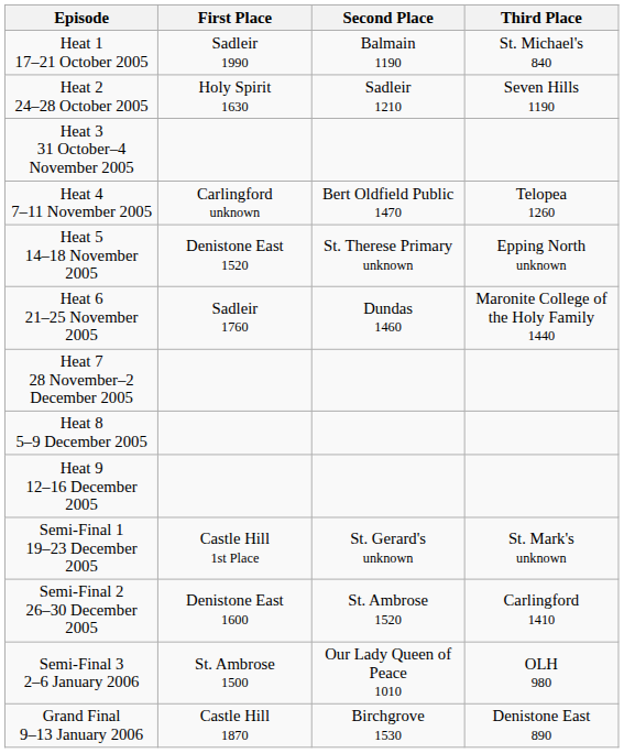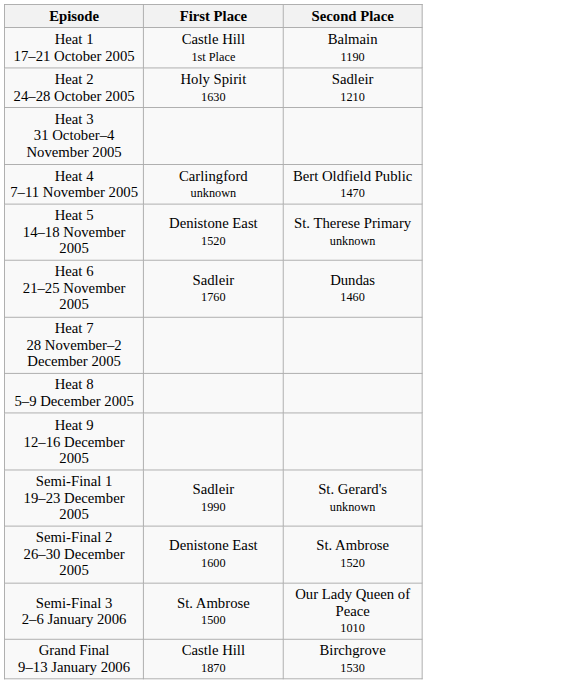 <table class="wikitable">
 <tr>
 <th width=144>Episode</th>
 <th width=144>First Place</th>
 <th width=144>Second Place</th>
-<th width=144>Third Place</th>
 </tr>
 <tr>
 <td align=center>Heat 1<br>17–21 October 2005</td>
-<td align=center>Sadleir<br><small>1990</small></td>
+<td align=center>Castle Hill<br><small>1st Place</small></td>
 <td align=center>Balmain<br><small>1190</small></td>
-<td align=center>St. Michael's<br><small>840</small></td>
 </tr>
 <tr>
 <td align=center>Heat 2<br>24–28 October 2005</td>
 <td align=center>Holy Spirit<br><small>1630</small></td>
 <td align=center>Sadleir <br><small>1210</small></td>
-<td align=center>Seven Hills<br><small>1190</small></td>
 </tr>
 <tr>
 <td align=center>Heat 3<br>31 October–4 November 2005</td>
-<td></td>
 <td></td>
 <td></td>
 </tr>
 <tr>
 <td align=center>Heat 4<br>7–11 November 2005</td>
 <td align=center>Carlingford<br><small>unknown</small></td>
 <td align=center>Bert Oldfield Public<br><small>1470</small></td>
-<td align=center>Telopea<br><small>1260</small></td>
 </tr>
 <tr>
 <td align=center>Heat 5<br>14–18 November 2005</td>
 <td align=center>Denistone East<br><small>1520</small></td>
 <td align=center>St. Therese Primary<br><small>unknown</small></td>
-<td align=center>Epping North<br><small>unknown</small></td>
 </tr>
 <tr>
 <td align=center>Heat 6<br>21–25 November 2005</td>
 <td align=center>Sadleir<br><small>1760</small></td>
 <td align=center>Dundas<br><small>1460</small></td>
-<td align=center>Maronite College of the Holy Family<br><small>1440</small></td>
 </tr>
 <tr>
 <td align=center>Heat 7<br>28 November–2 December 2005</td>
-<td></td>
 <td></td>
 <td></td>
 </tr>
 <tr>
 <td align=center>Heat 8<br>5–9 December 2005</td>
 <td></td>
 <td></td>
-<td></td>
 </tr>
 <tr>
 <td align=center>Heat 9<br>12–16 December 2005</td>
 <td></td>
 <td></td>
-<td></td>
 </tr>
 <tr>
 <td align=center>Semi-Final 1<br>19–23 December 2005</td>
-<td align=center>Castle Hill<br><small>1st Place</small></td>
+<td align=center>Sadleir<br><small>1990</small></td>
 <td align=center>St. Gerard's<br><small>unknown</small></td>
-<td align=center>St. Mark's<br><small>unknown</small></td>
 </tr>
 <tr>
 <td align=center>Semi-Final 2<br>26–30 December 2005</td>
 <td align=center>Denistone East<br><small>1600</small></td>
 <td align=center>St. Ambrose<br><small>1520</small></td>
-<td align=center>Carlingford<br><small>1410</small></td>
 </tr>
 <tr>
 <td align=center>Semi-Final 3<br>2–6 January 2006</td>
 <td align=center>St. Ambrose<br><small>1500</small></td>
 <td align=center>Our Lady Queen of Peace<br><small>1010</small></td>
-<td align=center>OLH<br><small>980</small></td>
 </tr>
 <tr>
 <td align=center>Grand Final<br>9–13 January 2006</td>
 <td align=center>Castle Hill<br><small>1870</small></td>
 <td align=center>Birchgrove<br><small>1530</small></td>
-<td align=center>Denistone East<br><small>890</small></td>
 </tr>
 </table>
